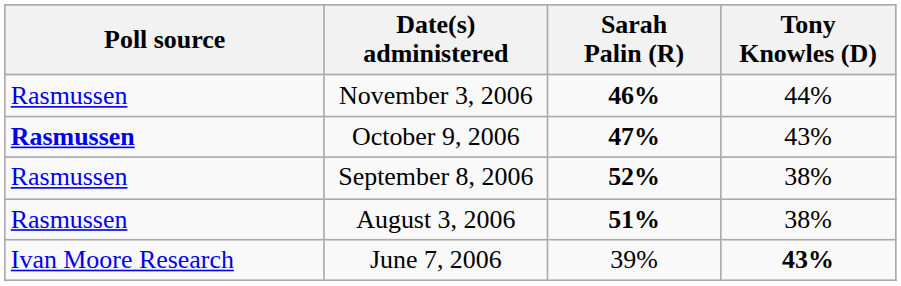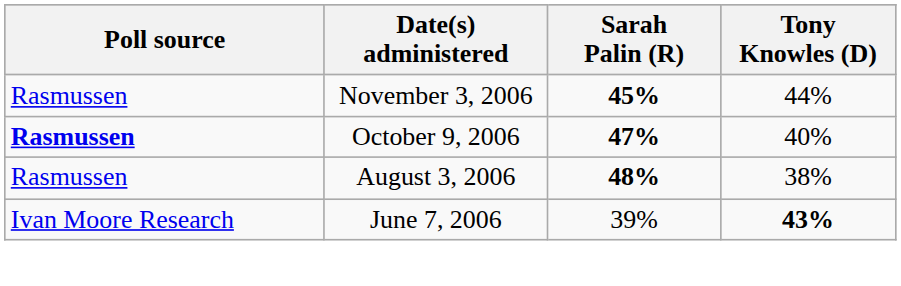 <table class="wikitable" style="text-align:center">
 <tr bgcolor=lightgrey>
 <th width=190px>Poll source</th>
 <th width=130px>Date(s) administered</th>
 <th width=100px>Sarah<br>Palin (R)</th>
 <th width=100px>Tony<br>Knowles (D)</th>
 </tr>
 <tr>
 <td align=left><a href='#'>Rasmussen</a></td>
 <td>November 3, 2006</td>
-<td><strong>46%</strong></td>
+<td><strong>45%</strong></td>
 <td>44%</td>
 </tr>
 <tr>
 <td align=left><strong><a href='#'>Rasmussen</a></strong></td>
 <td>October 9, 2006</td>
 <td><strong>47%</strong></td>
-<td>43%</td>
-</tr>
-<tr>
-<td align=left><a href='#'>Rasmussen</a></td>
-<td>September 8, 2006</td>
-<td><strong>52%</strong></td>
-<td>38%</td>
+<td>40%</td>
 </tr>
 <tr>
 <td align=left><a href='#'>Rasmussen</a></td>
 <td>August 3, 2006</td>
-<td><strong>51%</strong></td>
+<td><strong>48%</strong></td>
 <td>38%</td>
 </tr>
 <tr>
 <td align=left><a href='#'>Ivan Moore Research</a></td>
 <td>June 7, 2006</td>
 <td>39%</td>
 <td><strong>43%</strong></td>
 </tr>
 </table>
